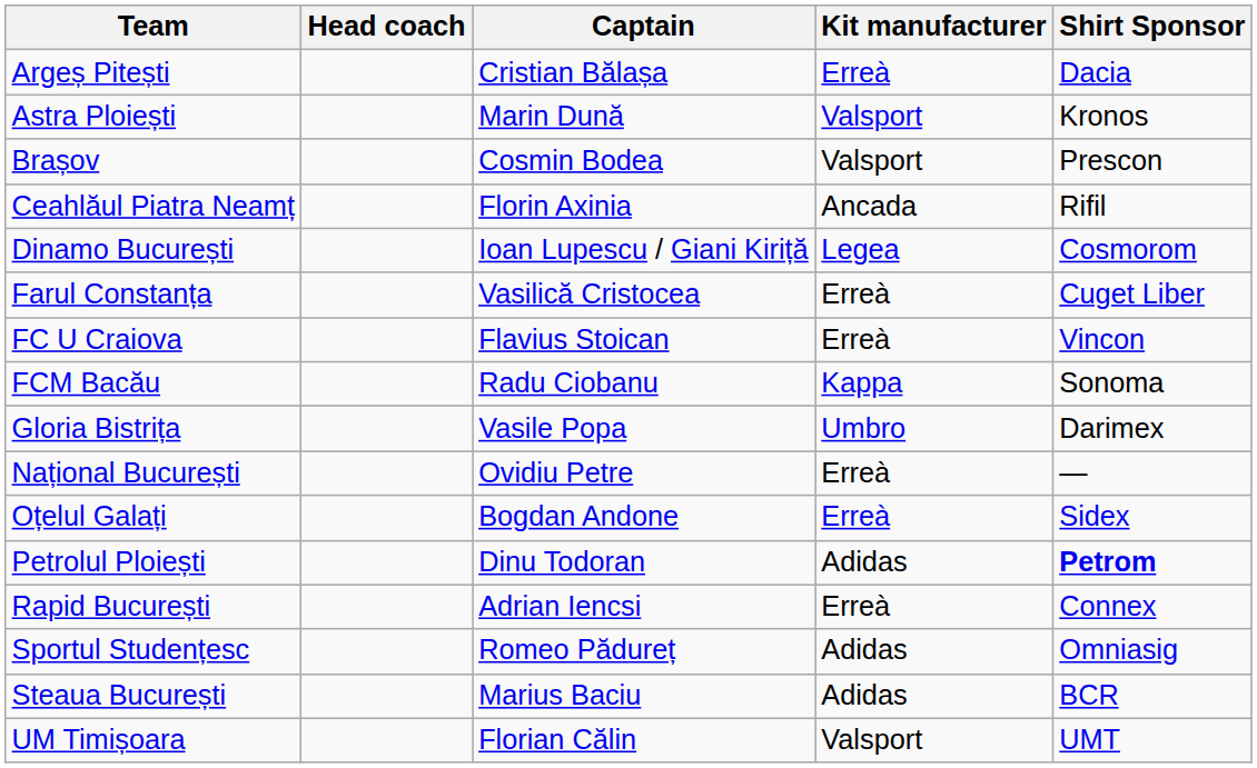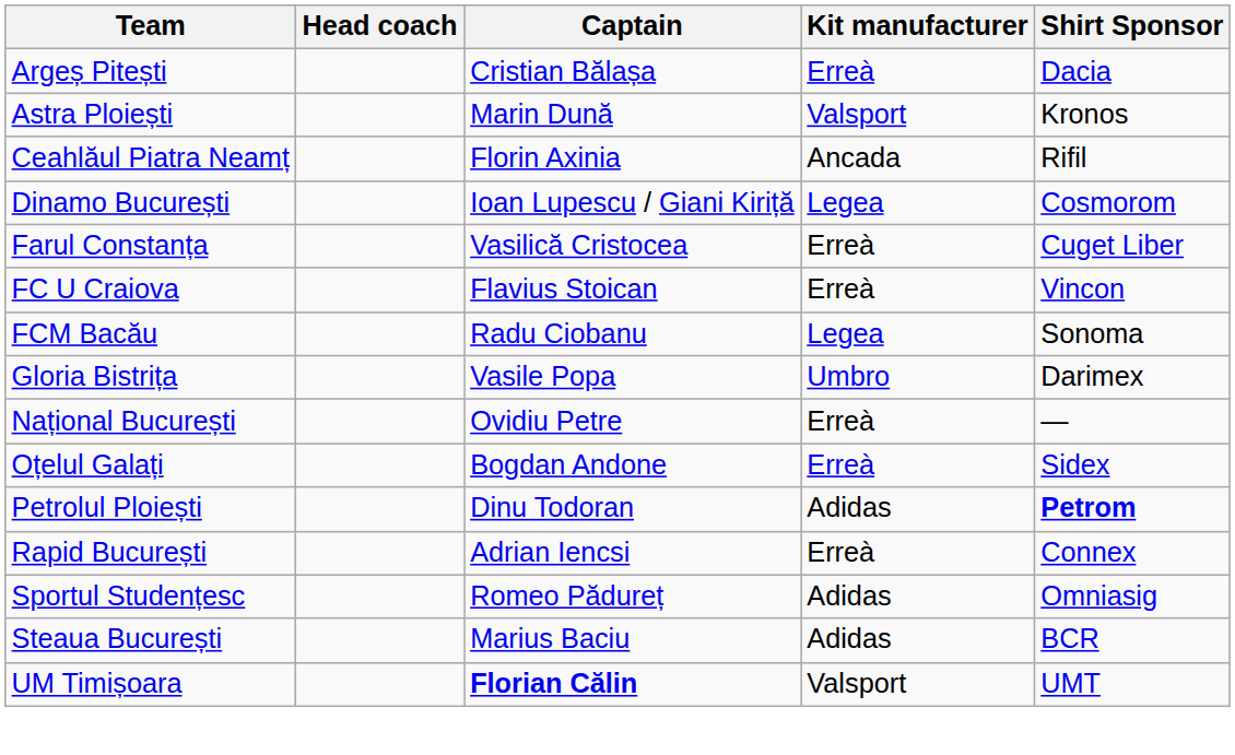 <table class="wikitable sortable" style="text-align: left;">
 <tr>
 <th>Team</th>
 <th>Head coach</th>
 <th>Captain</th>
 <th>Kit manufacturer</th>
 <th>Shirt Sponsor</th>
 </tr>
 <tr>
 <td><a href='#'>Argeș Pitești</a></td>
 <td> </td>
 <td> <a href='#'>Cristian Bălașa</a></td>
 <td><a href='#'>Erreà</a></td>
 <td><a href='#'>Dacia</a></td>
 </tr>
 <tr>
 <td><a href='#'>Astra Ploiești</a></td>
 <td> </td>
 <td> <a href='#'>Marin Dună</a></td>
 <td><a href='#'>Valsport</a></td>
 <td>Kronos</td>
-</tr>
-<tr>
-<td><a href='#'>Brașov</a></td>
-<td> </td>
-<td> <a href='#'>Cosmin Bodea</a></td>
-<td>Valsport</td>
-<td>Prescon</td>
 </tr>
 <tr>
 <td><a href='#'>Ceahlăul Piatra Neamț</a></td>
 <td> </td>
 <td> <a href='#'>Florin Axinia</a></td>
 <td>Ancada</td>
 <td>Rifil</td>
 </tr>
 <tr>
 <td><a href='#'>Dinamo București</a></td>
 <td> </td>
 <td> <a href='#'>Ioan Lupescu</a> / <a href='#'>Giani Kiriță</a></td>
 <td><a href='#'>Legea</a></td>
 <td><a href='#'>Cosmorom</a></td>
 </tr>
 <tr>
 <td><a href='#'>Farul Constanța</a></td>
 <td> </td>
 <td> <a href='#'>Vasilică Cristocea</a></td>
 <td>Erreà</td>
 <td><a href='#'>Cuget Liber</a></td>
 </tr>
 <tr>
 <td><a href='#'>FC U Craiova</a></td>
 <td> </td>
 <td> <a href='#'>Flavius Stoican</a></td>
 <td>Erreà</td>
 <td><a href='#'>Vincon</a></td>
 </tr>
 <tr>
 <td><a href='#'>FCM Bacău</a></td>
 <td> </td>
 <td> <a href='#'>Radu Ciobanu</a></td>
-<td><a href='#'>Kappa</a></td>
+<td><a href='#'>Legea</a></td>
 <td>Sonoma</td>
 </tr>
 <tr>
 <td><a href='#'>Gloria Bistrița</a></td>
 <td> </td>
 <td> <a href='#'>Vasile Popa</a></td>
 <td><a href='#'>Umbro</a></td>
 <td>Darimex</td>
 </tr>
 <tr>
 <td><a href='#'>Național București</a></td>
 <td> </td>
 <td> <a href='#'>Ovidiu Petre</a></td>
 <td>Erreà</td>
 <td>—</td>
 </tr>
 <tr>
 <td><a href='#'>Oțelul Galați</a></td>
 <td> </td>
 <td> <a href='#'>Bogdan Andone</a></td>
 <td><a href='#'>Erreà</a></td>
 <td><a href='#'>Sidex</a></td>
 </tr>
 <tr>
 <td><a href='#'>Petrolul Ploiești</a></td>
 <td> </td>
 <td> <a href='#'>Dinu Todoran</a></td>
 <td>Adidas</td>
 <td><strong><a href='#'>Petrom</a></strong></td>
 </tr>
 <tr>
 <td><a href='#'>Rapid București</a></td>
 <td> </td>
 <td> <a href='#'>Adrian Iencsi</a></td>
 <td>Erreà</td>
 <td><a href='#'>Connex</a></td>
 </tr>
 <tr>
 <td><a href='#'>Sportul Studențesc</a></td>
 <td> </td>
 <td> <a href='#'>Romeo Pădureț</a></td>
 <td>Adidas</td>
 <td><a href='#'>Omniasig</a></td>
 </tr>
 <tr>
 <td><a href='#'>Steaua București</a></td>
 <td> </td>
 <td> <a href='#'>Marius Baciu</a></td>
 <td>Adidas</td>
 <td><a href='#'>BCR</a></td>
 </tr>
 <tr>
 <td><a href='#'>UM Timișoara</a></td>
 <td> </td>
-<td> <a href='#'>Florian Călin</a></td>
+<td><strong> <a href='#'>Florian Călin</a></strong></td>
 <td>Valsport</td>
 <td><a href='#'>UMT</a></td>
 </tr>
 </table>
